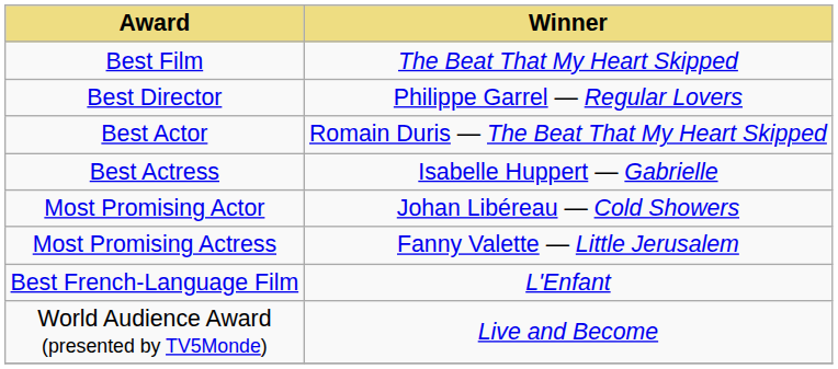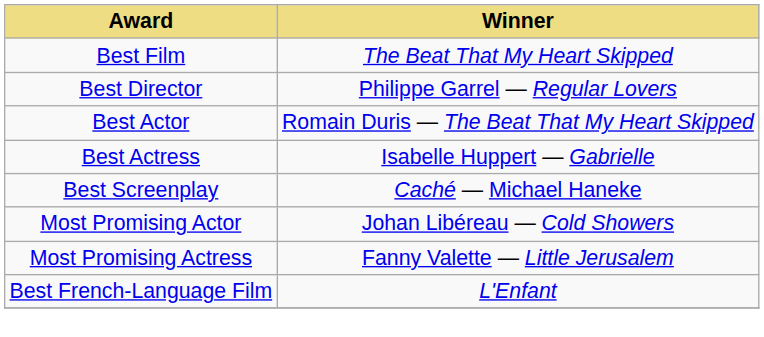 <table class="wikitable" border="1">
 <tr>
 <th style="background:#EEDD82;">Award</th>
 <th style="background:#EEDD82;">Winner</th>
 </tr>
 <tr>
 <td align="center" valign="center"><a href='#'>Best Film</a></td>
 <td align="center" valign="center"><em><a href='#'>The Beat That My Heart Skipped</a></em></td>
 </tr>
 <tr>
 <td align="center" valign="center"><a href='#'>Best Director</a></td>
 <td align="center" valign="center"><a href='#'>Philippe Garrel</a> — <em><a href='#'>Regular Lovers</a></em></td>
 </tr>
 <tr>
 <td align="center" valign="center"><a href='#'>Best Actor</a></td>
 <td align="center" valign="center"><a href='#'>Romain Duris</a> — <em><a href='#'>The Beat That My Heart Skipped</a></em></td>
 </tr>
 <tr>
 <td align="center" valign="center"><a href='#'>Best Actress</a></td>
 <td align="center" valign="center"><a href='#'>Isabelle Huppert</a> — <em><a href='#'>Gabrielle</a></em></td>
 </tr>
 <tr>
+<td align="center" valign="center"><a href='#'>Best Screenplay</a></td>
+<td align="center" valign="center"><em><a href='#'>Caché</a></em> — <a href='#'>Michael Haneke</a></td>
+</tr>
+<tr>
 <td align="center" valign="center"><a href='#'>Most Promising Actor</a></td>
 <td align="center" valign="center"><a href='#'>Johan Libéreau</a> — <em><a href='#'>Cold Showers</a></em></td>
 </tr>
 <tr>
 <td align="center" valign="center"><a href='#'>Most Promising Actress</a></td>
 <td align="center" valign="center"><a href='#'>Fanny Valette</a> — <em><a href='#'>Little Jerusalem</a></em></td>
 </tr>
 <tr>
 <td align="center" valign="center"><a href='#'>Best French-Language Film</a></td>
 <td align="center" valign="center"><em><a href='#'>L'Enfant</a></em></td>
 </tr>
 <tr>
-<td align="center" valign="center">World Audience Award <br><small>(presented by <a href='#'>TV5Monde</a>)</small></td>
-<td align="center" valign="center"><em><a href='#'>Live and Become</a></em></td>
-</tr>
-<tr>
 </tr>
 </table>
